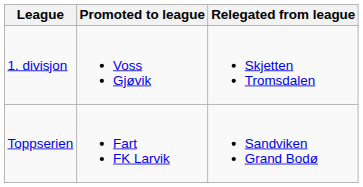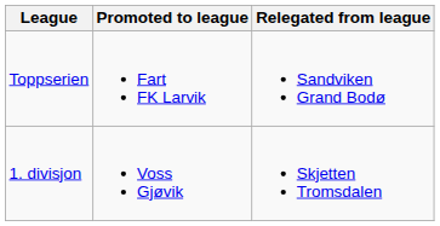 <table class="wikitable">
 <tr>
 <th>League</th>
 <th>Promoted to league</th>
 <th>Relegated from league</th>
 </tr>
 <tr>
+<td><a href='#'>Toppserien</a></td>
+<td><br><ul><li><a href='#'>Fart</a></li><li><a href='#'>FK Larvik</a></li></ul></td>
+<td><br><ul><li><a href='#'>Sandviken</a></li><li><a href='#'>Grand Bodø</a></li></ul></td>
+</tr>
+<tr>
 <td><a href='#'>1. divisjon</a></td>
 <td><br><ul><li><a href='#'>Voss</a></li><li><a href='#'>Gjøvik</a></li></ul></td>
 <td><br><ul><li><a href='#'>Skjetten</a></li><li><a href='#'>Tromsdalen</a></li></ul></td>
 </tr>
-<tr>
-<td><a href='#'>Toppserien</a></td>
-<td><br><ul><li><a href='#'>Fart</a></li><li><a href='#'>FK Larvik</a></li></ul></td>
-<td><br><ul><li><a href='#'>Sandviken</a></li><li><a href='#'>Grand Bodø</a></li></ul></td>
-</tr>
 </table>
